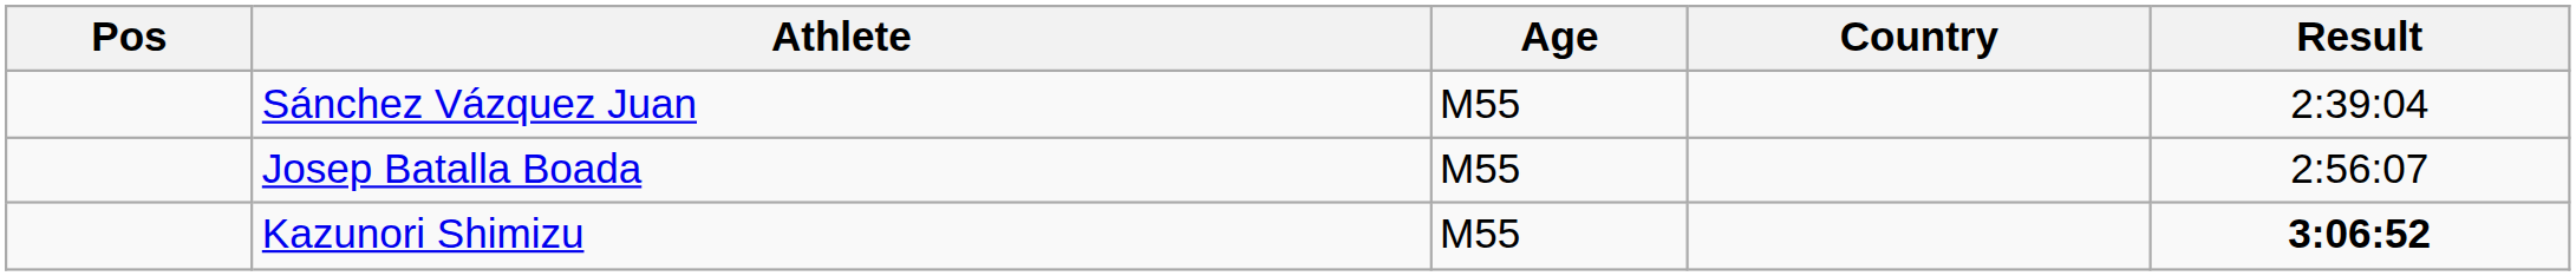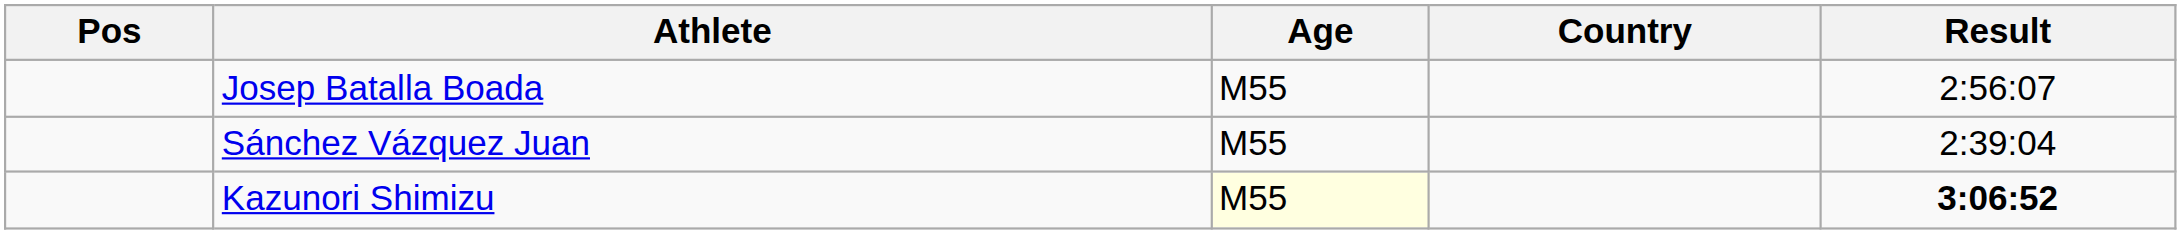 <table class="wikitable"  style="text-align:center; width:50%;">
 <tr>
 <th>Pos</th>
 <th>Athlete</th>
 <th>Age</th>
 <th>Country</th>
 <th>Result</th>
 </tr>
 <tr>
 <td align=center></td>
+<td align=left><a href='#'>Josep Batalla Boada</a></td>
+<td align=left>M55</td>
+<td align=left></td>
+<td>2:56:07</td>
+</tr>
+<tr>
+<td align=center></td>
 <td align=left><a href='#'>Sánchez Vázquez Juan</a></td>
 <td align=left>M55</td>
 <td align=left></td>
 <td>2:39:04</td>
 </tr>
 <tr>
 <td align=center></td>
-<td align=left><a href='#'>Josep Batalla Boada</a></td>
-<td align=left>M55</td>
-<td align=left></td>
-<td>2:56:07</td>
-</tr>
-<tr>
-<td align=center></td>
 <td align=left><a href='#'>Kazunori Shimizu</a></td>
-<td align=left>M55</td>
+<td align=left style="background: lightyellow;">M55</td>
 <td align=left></td>
 <td><strong>3:06:52</strong></td>
 </tr>
 </table>
